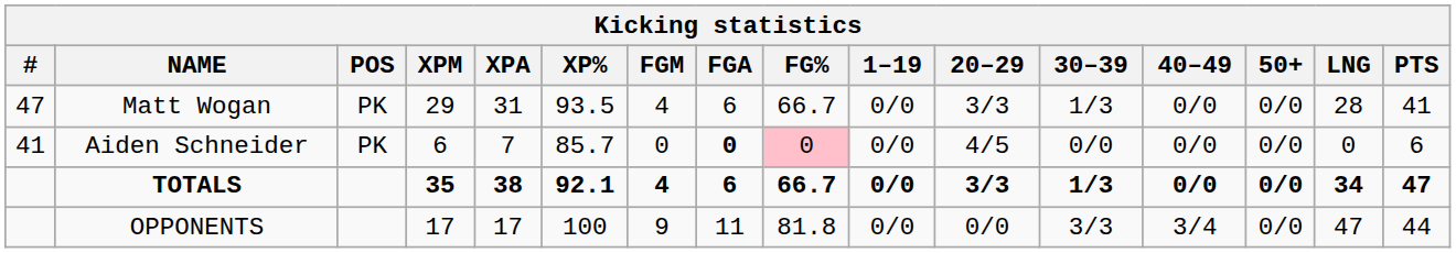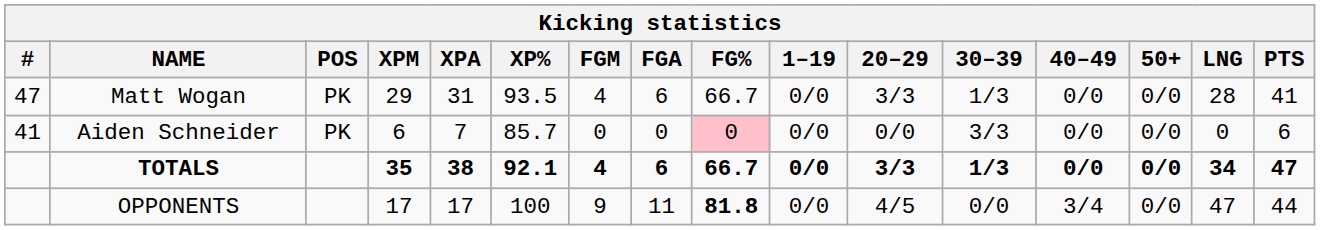 <table style="width:60%; text-align:center;" class="wikitable collapsible collapsed">
 <tr>
 <th colspan="16">Kicking statistics</th>
 </tr>
 <tr>
 <th>#</th>
 <th>NAME</th>
 <th>POS</th>
 <th>XPM</th>
 <th>XPA</th>
 <th>XP%</th>
 <th>FGM</th>
 <th>FGA</th>
 <th>FG%</th>
 <th>1–19</th>
 <th>20–29</th>
 <th>30–39</th>
 <th>40–49</th>
 <th>50+</th>
 <th>LNG</th>
 <th>PTS</th>
 </tr>
 <tr>
 <td>47</td>
 <td>Matt Wogan</td>
 <td>PK</td>
 <td>29</td>
 <td>31</td>
 <td>93.5</td>
 <td>4</td>
 <td>6</td>
 <td>66.7</td>
 <td>0/0</td>
 <td>3/3</td>
 <td>1/3</td>
 <td>0/0</td>
 <td>0/0</td>
 <td>28</td>
 <td>41</td>
 </tr>
 <tr>
 <td>41</td>
 <td>Aiden Schneider</td>
 <td>PK</td>
 <td>6</td>
 <td>7</td>
 <td>85.7</td>
 <td>0</td>
-<td><strong>0</strong></td>
+<td>0</td>
 <td style="background: pink;">0</td>
 <td>0/0</td>
-<td>4/5</td>
 <td>0/0</td>
+<td>3/3</td>
 <td>0/0</td>
 <td>0/0</td>
 <td>0</td>
 <td>6</td>
 </tr>
 <tr>
 <td></td>
 <td><strong>TOTALS</strong></td>
 <td></td>
 <td><strong>35</strong></td>
 <td><strong>38</strong></td>
 <td><strong>92.1</strong></td>
 <td><strong>4</strong></td>
 <td><strong>6</strong></td>
 <td><strong>66.7</strong></td>
 <td><strong>0/0</strong></td>
 <td><strong>3/3</strong></td>
 <td><strong>1/3</strong></td>
 <td><strong>0/0</strong></td>
 <td><strong>0/0</strong></td>
 <td><strong>34</strong></td>
 <td><strong>47</strong></td>
 </tr>
 <tr>
 <td></td>
 <td>OPPONENTS</td>
 <td></td>
 <td>17</td>
 <td>17</td>
 <td>100</td>
 <td>9</td>
 <td>11</td>
-<td>81.8</td>
+<td><strong>81.8</strong></td>
 <td>0/0</td>
+<td>4/5</td>
 <td>0/0</td>
-<td>3/3</td>
 <td>3/4</td>
 <td>0/0</td>
 <td>47</td>
 <td>44</td>
 </tr>
 </table>
